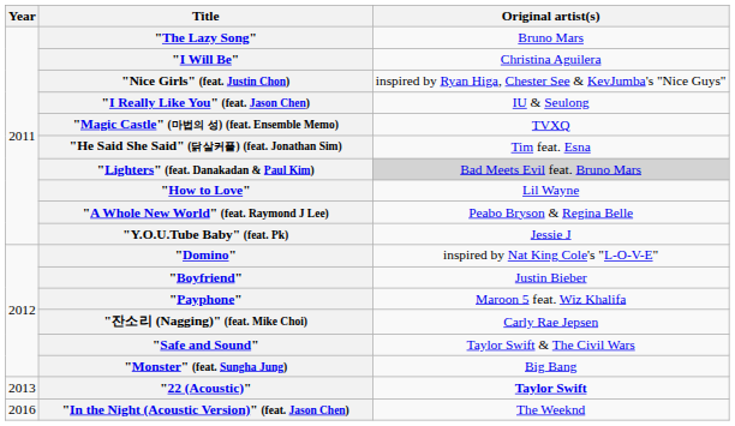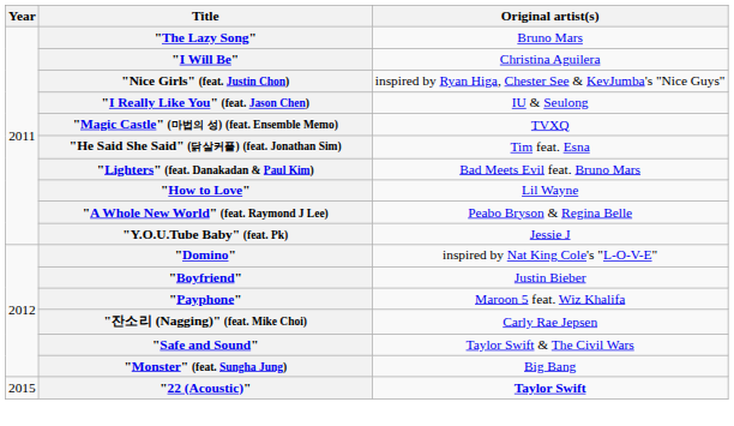 <table class="wikitable plainrowheaders" style="text-align:center;" border="1">
 <tr>
 <th>Year</th>
 <th style="width:24em;">Title</th>
 <th>Original artist(s)</th>
 </tr>
 <tr>
 <td rowspan="10">2011</td>
 <th scope="row">"<a href='#'>The Lazy Song</a>"</th>
 <td><a href='#'>Bruno Mars</a></td>
 </tr>
 <tr>
 <th scope="row">"<a href='#'>I Will Be</a>"</th>
 <td><a href='#'>Christina Aguilera</a></td>
 </tr>
 <tr>
 <th scope="row">"Nice Girls"  <small>(feat. <a href='#'>Justin Chon</a>)</small></th>
 <td>inspired by <a href='#'>Ryan Higa</a>, <a href='#'>Chester See</a> & <a href='#'>KevJumba</a>'s "Nice Guys"</td>
 </tr>
 <tr>
 <th scope="row">"<a href='#'>I Really Like You</a>" <small>(feat. <a href='#'>Jason Chen</a>)</small></th>
 <td><a href='#'>IU</a> & <a href='#'>Seulong</a></td>
 </tr>
 <tr>
 <th scope="row">"<a href='#'>Magic Castle</a>" <small>(마법의 성)</small>  <small>(feat. Ensemble Memo)</small></th>
 <td><a href='#'>TVXQ</a></td>
 </tr>
 <tr>
 <th scope="row">"He Said She Said" <small>(닭살커플)</small> <small>(feat. Jonathan Sim)</small></th>
 <td><a href='#'>Tim</a> feat. <a href='#'>Esna</a></td>
 </tr>
 <tr>
 <th scope="row">"<a href='#'>Lighters</a>" <small>(feat. Danakadan & <a href='#'>Paul Kim</a>)</small></th>
-<td style="background: lightgrey;"><a href='#'>Bad Meets Evil</a> feat. <a href='#'>Bruno Mars</a></td>
+<td><a href='#'>Bad Meets Evil</a> feat. <a href='#'>Bruno Mars</a></td>
 </tr>
 <tr>
 <th scope="row">"<a href='#'>How to Love</a>"</th>
 <td><a href='#'>Lil Wayne</a></td>
 </tr>
 <tr>
 <th scope="row">"<a href='#'>A Whole New World</a>" <small>(feat. Raymond J Lee)</small></th>
 <td><a href='#'>Peabo Bryson</a> & <a href='#'>Regina Belle</a></td>
 </tr>
 <tr>
 <th scope="row">"Y.O.U.Tube Baby" <small>(feat. Pk)</small></th>
 <td><a href='#'>Jessie J</a></td>
 </tr>
 <tr>
 <td rowspan="6">2012</td>
 <th scope="row">"<a href='#'>Domino</a>"</th>
 <td>inspired by <a href='#'>Nat King Cole</a>'s "<a href='#'>L-O-V-E</a>"</td>
 </tr>
 <tr>
 <th scope="row">"<a href='#'>Boyfriend</a>"</th>
 <td><a href='#'>Justin Bieber</a></td>
 </tr>
 <tr>
 <th scope="row">"<a href='#'>Payphone</a>"</th>
 <td><a href='#'>Maroon 5</a> feat. <a href='#'>Wiz Khalifa</a></td>
 </tr>
 <tr>
 <th scope="row">"잔소리 (Nagging)" <small>(feat. Mike Choi)</small></th>
 <td><a href='#'>Carly Rae Jepsen</a></td>
 </tr>
 <tr>
 <th scope="row">"<a href='#'>Safe and Sound</a>"</th>
 <td><a href='#'>Taylor Swift</a> & <a href='#'>The Civil Wars</a></td>
 </tr>
 <tr>
 <th scope="row">"<a href='#'>Monster</a>" <small>(feat. <a href='#'>Sungha Jung</a>)</small></th>
 <td><a href='#'>Big Bang</a></td>
 </tr>
 <tr>
-<td rowspan="1">2013</td>
+<td rowspan="1">2015</td>
 <th scope="row">"<a href='#'>22 (Acoustic)</a>"</th>
 <td><strong><a href='#'>Taylor Swift</a></strong></td>
 </tr>
-<tr>
-<td rowspan="1">2016</td>
-<th scope="row">"<a href='#'>In the Night (Acoustic Version)</a>" <small>(feat. <a href='#'>Jason Chen</a>)</small></th>
-<td><a href='#'>The Weeknd</a></td>
-</tr>
 </table>
